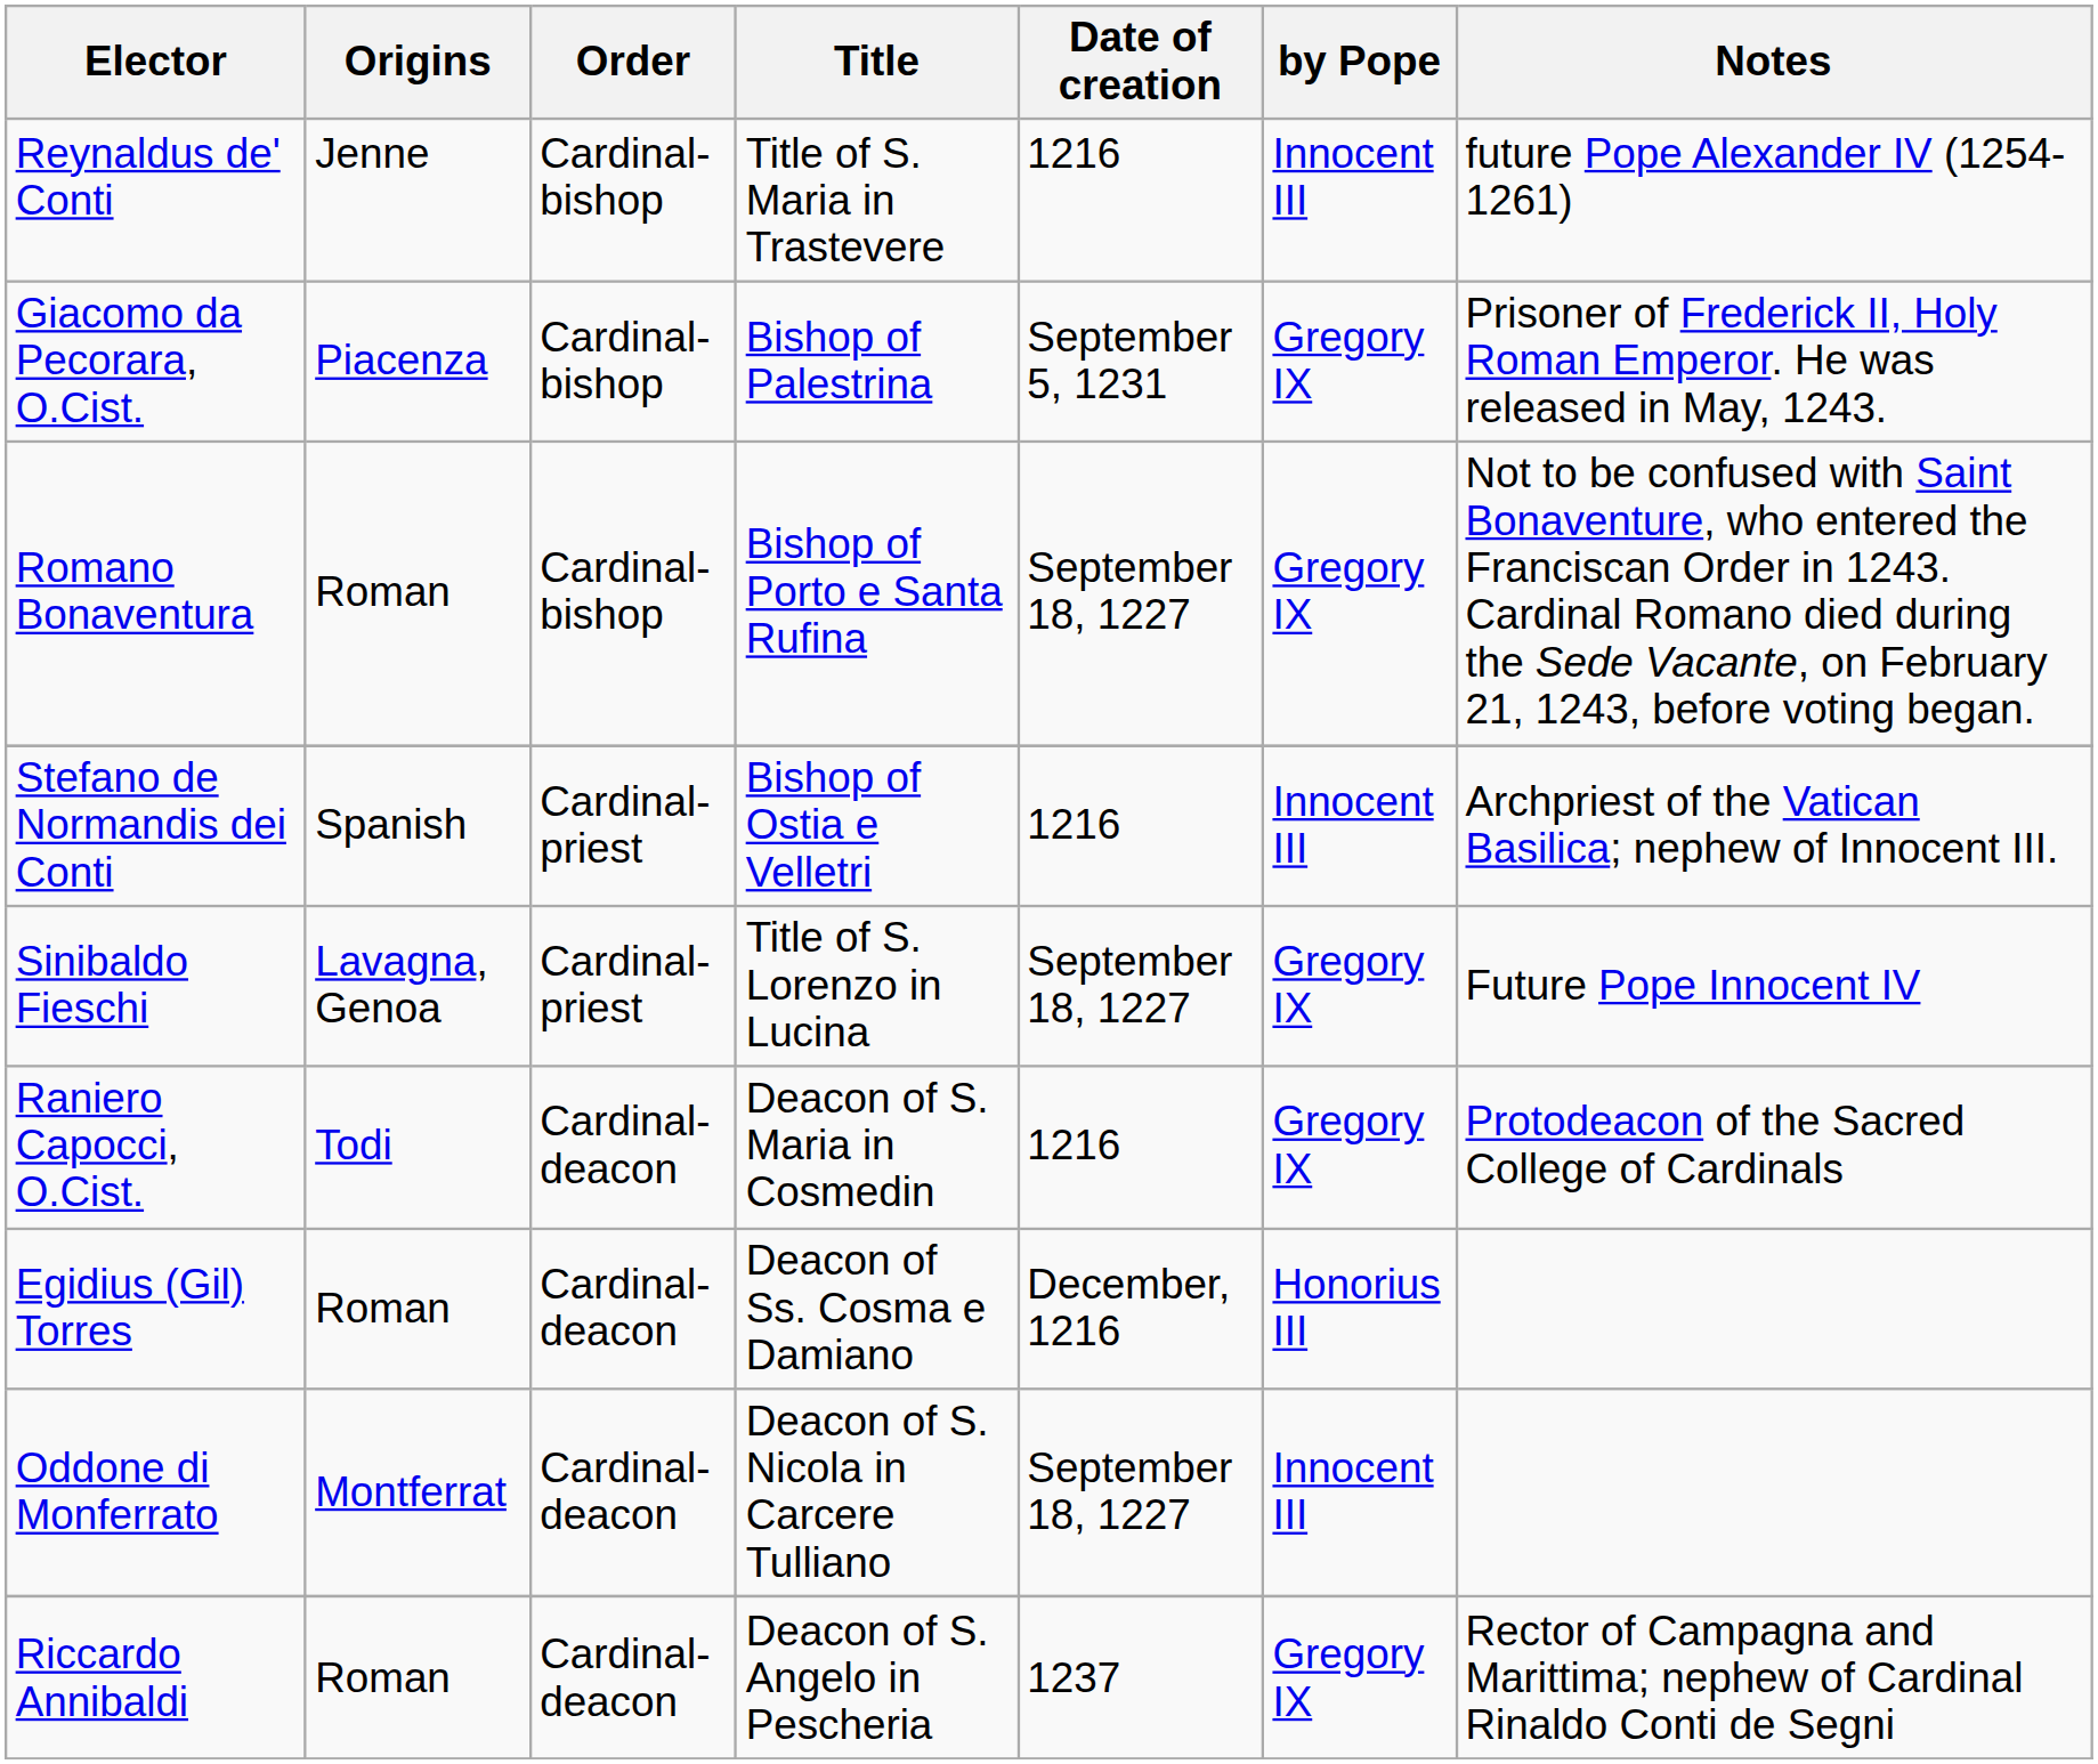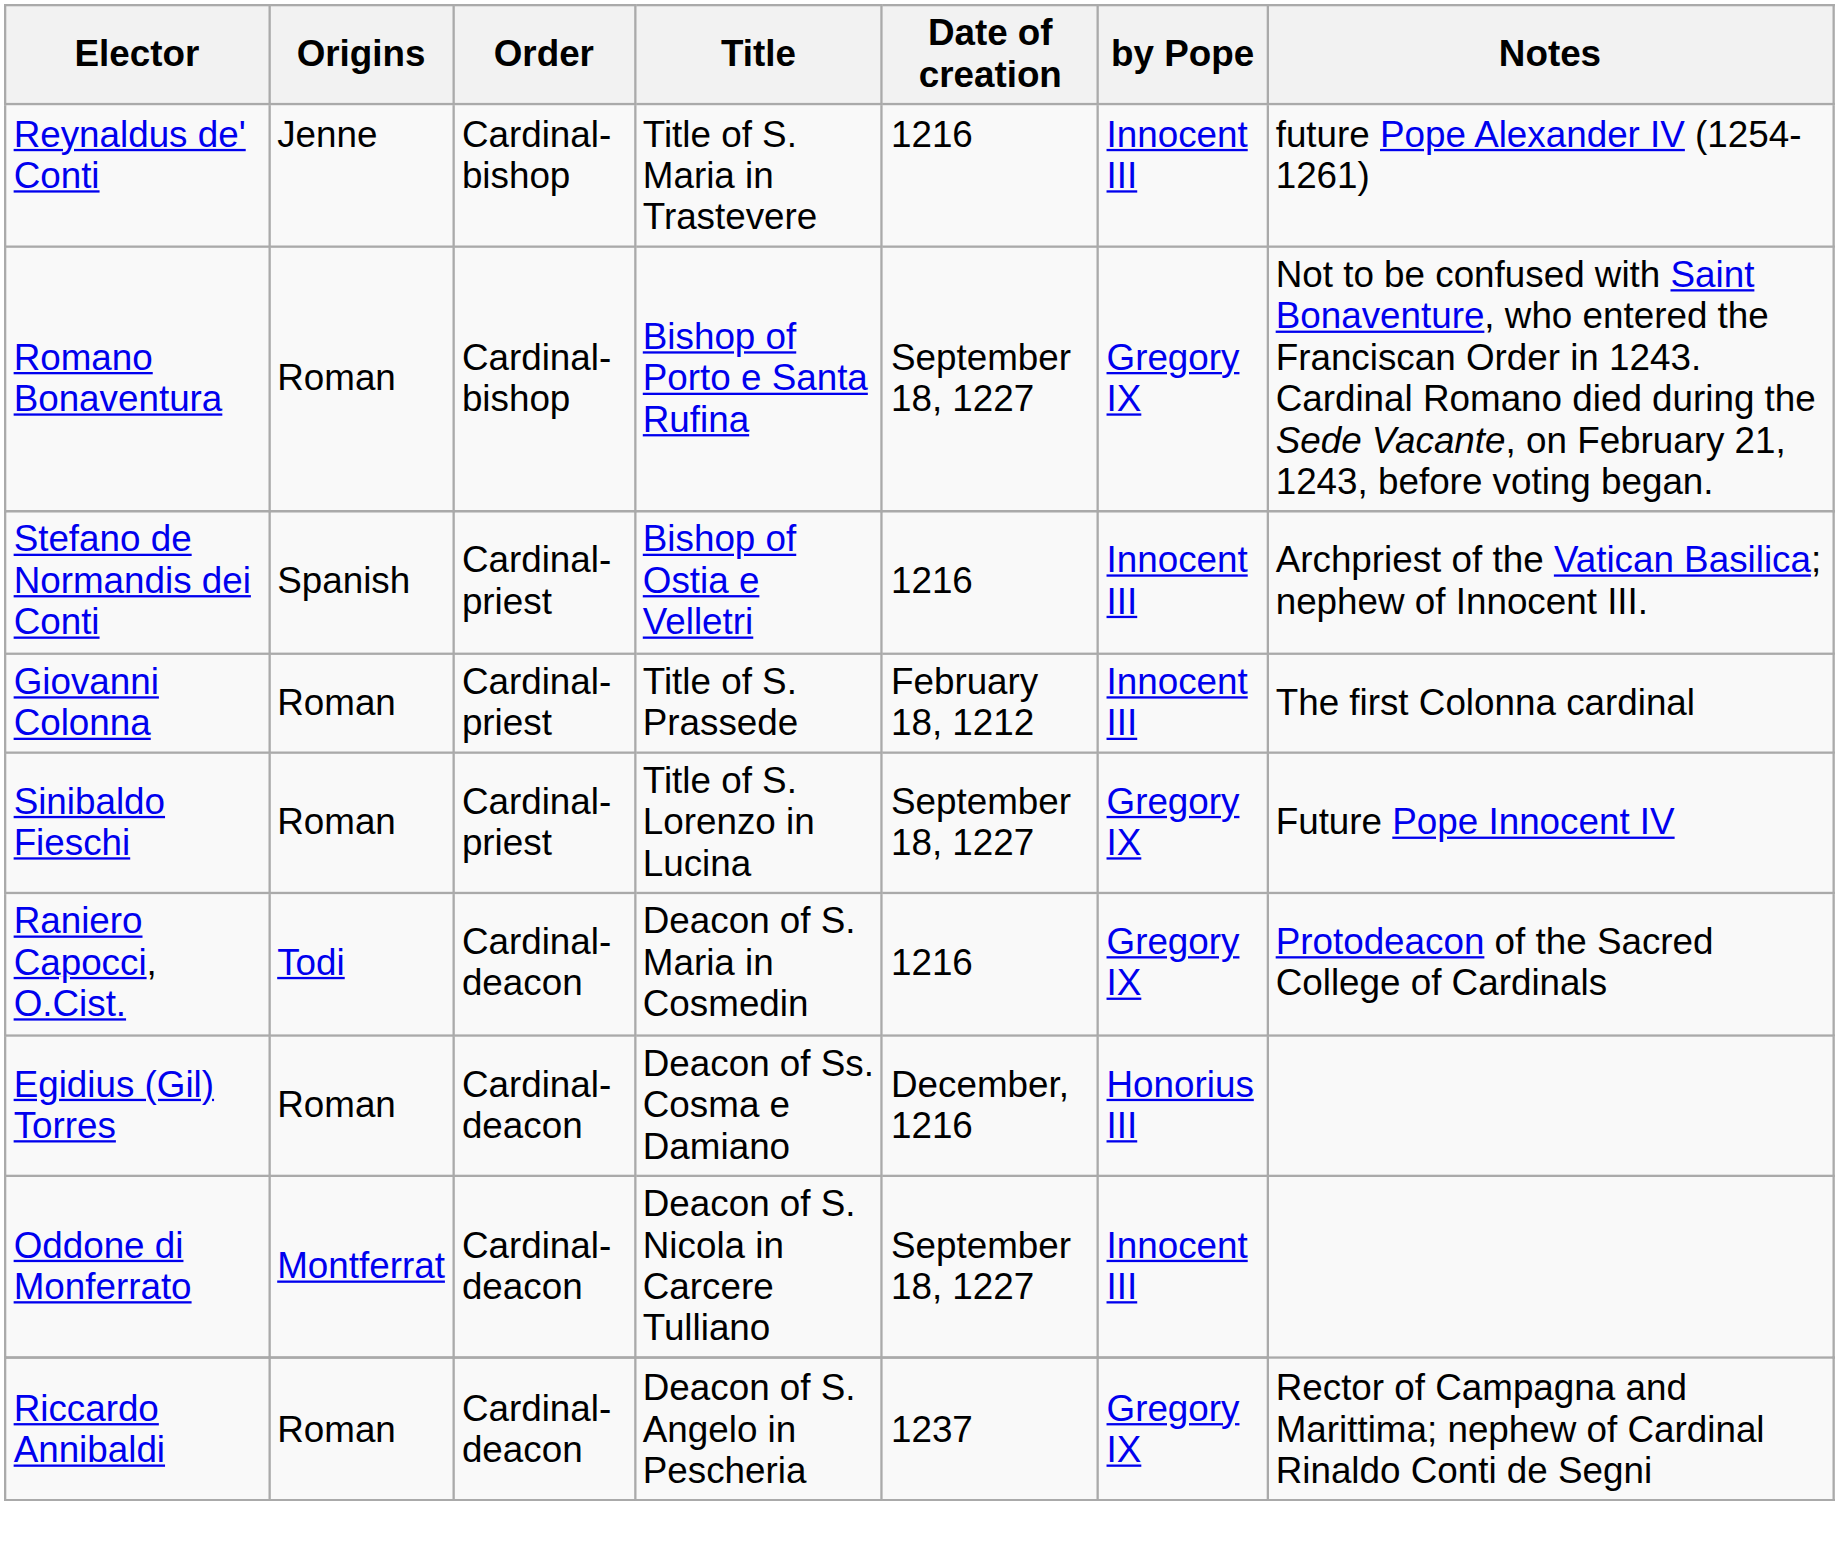 <table class="wikitable sortable collapsible" style="width: 90%" style="margin: 2em auto 2em auto;">
 <tr>
 <th width="*">Elector</th>
 <th width="*">Origins</th>
 <th width="*">Order</th>
 <th width="*">Title</th>
 <th width="*">Date of creation</th>
 <th width="*">by Pope</th>
 <th width="*">Notes</th>
 </tr>
 <tr valign="top">
 <td><a href='#'>Reynaldus de' Conti</a></td>
 <td>Jenne</td>
 <td>Cardinal-bishop</td>
 <td>Title of S. Maria in Trastevere</td>
 <td>1216</td>
 <td><a href='#'>Innocent III</a></td>
 <td>future <a href='#'>Pope Alexander IV</a> (1254-1261)</td>
-</tr>
-<tr>
-<td><a href='#'>Giacomo da Pecorara</a>, <a href='#'>O.Cist.</a></td>
-<td><a href='#'>Piacenza</a></td>
-<td>Cardinal-bishop</td>
-<td><a href='#'>Bishop of Palestrina</a></td>
-<td>September 5, 1231</td>
-<td><a href='#'>Gregory IX</a></td>
-<td>Prisoner of <a href='#'>Frederick II, Holy Roman Emperor</a>.  He was released in May, 1243.</td>
 </tr>
 <tr>
 <td><a href='#'>Romano Bonaventura</a></td>
 <td>Roman</td>
 <td>Cardinal-bishop</td>
 <td><a href='#'>Bishop of Porto e Santa Rufina</a></td>
 <td>September 18, 1227</td>
 <td><a href='#'>Gregory IX</a></td>
 <td>Not to be confused with  <a href='#'>Saint Bonaventure</a>, who entered the Franciscan Order in 1243. Cardinal Romano died during the <em>Sede Vacante</em>, on February 21, 1243, before voting began.</td>
 </tr>
 <tr>
 </tr>
 <tr>
 </tr>
 <tr>
 <td><a href='#'>Stefano de Normandis dei Conti</a></td>
 <td>Spanish</td>
 <td>Cardinal-priest</td>
 <td><a href='#'>Bishop of Ostia e Velletri</a></td>
 <td>1216</td>
 <td><a href='#'>Innocent III</a></td>
 <td>Archpriest of the <a href='#'>Vatican Basilica</a>; nephew of Innocent III.</td>
 </tr>
 <tr>
+<td><a href='#'>Giovanni Colonna</a></td>
+<td>Roman</td>
+<td>Cardinal-priest</td>
+<td>Title of S. Prassede</td>
+<td>February 18, 1212</td>
+<td><a href='#'>Innocent III</a></td>
+<td>The first Colonna cardinal</td>
+</tr>
+<tr>
 <td><a href='#'>Sinibaldo Fieschi</a></td>
-<td><a href='#'>Lavagna</a>, Genoa</td>
+<td>Roman</td>
 <td>Cardinal-priest</td>
 <td>Title of S. Lorenzo in Lucina</td>
 <td>September 18, 1227</td>
 <td><a href='#'>Gregory IX</a></td>
 <td>Future <a href='#'>Pope Innocent IV</a></td>
 </tr>
 <tr>
 <td><a href='#'>Raniero Capocci</a>, <a href='#'>O.Cist.</a></td>
 <td><a href='#'>Todi</a></td>
 <td>Cardinal-deacon</td>
 <td>Deacon of S. Maria in Cosmedin</td>
 <td>1216</td>
 <td><a href='#'>Gregory IX</a></td>
 <td><a href='#'>Protodeacon</a> of the Sacred College of Cardinals</td>
 </tr>
 <tr>
 <td><a href='#'>Egidius (Gil) Torres</a></td>
 <td>Roman</td>
 <td>Cardinal-deacon</td>
 <td>Deacon of Ss. Cosma e Damiano</td>
 <td>December, 1216</td>
 <td><a href='#'>Honorius III</a></td>
 <td></td>
 </tr>
 <tr>
 <td><a href='#'>Oddone di Monferrato</a></td>
 <td><a href='#'>Montferrat</a></td>
 <td>Cardinal-deacon</td>
 <td>Deacon of S. Nicola in Carcere Tulliano</td>
 <td>September 18, 1227</td>
 <td><a href='#'>Innocent III</a></td>
 </tr>
 <tr>
 </tr>
 <tr>
 <td><a href='#'>Riccardo Annibaldi</a></td>
 <td>Roman</td>
 <td>Cardinal-deacon</td>
 <td>Deacon of S. Angelo in Pescheria</td>
 <td>1237</td>
 <td><a href='#'>Gregory IX</a></td>
 <td>Rector of Campagna and Marittima; nephew of Cardinal Rinaldo Conti de Segni</td>
 </tr>
 <tr>
 </tr>
 </table>
